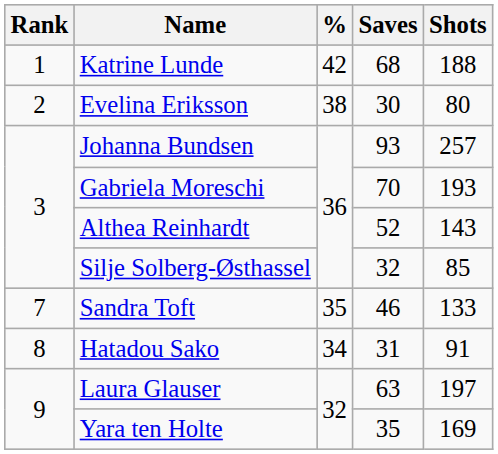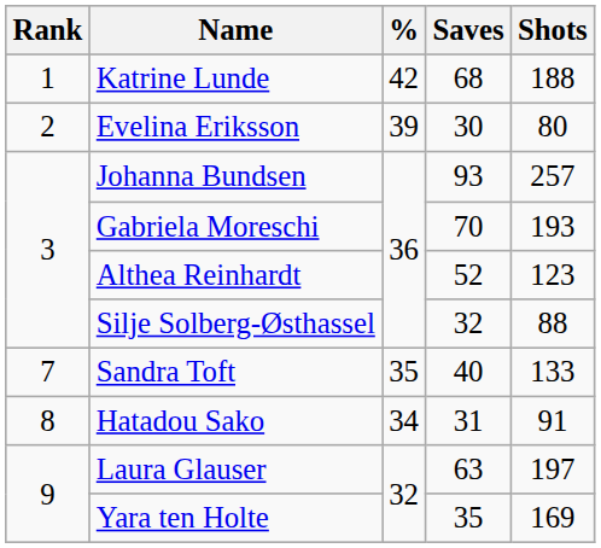 <table class="wikitable sortable" style="text-align: center; font-size: 96%;">
 <tr>
 <th>Rank</th>
 <th>Name</th>
 <th>%</th>
 <th>Saves</th>
 <th>Shots</th>
 </tr>
 <tr>
 <td>1</td>
 <td style="text-align: left;"> <a href='#'>Katrine Lunde</a></td>
 <td>42</td>
 <td>68</td>
 <td>188</td>
 </tr>
 <tr>
 <td>2</td>
 <td style="text-align: left;"> <a href='#'>Evelina Eriksson</a></td>
-<td>38</td>
+<td>39</td>
 <td>30</td>
 <td>80</td>
 </tr>
 <tr>
 <td rowspan="4">3</td>
 <td style="text-align: left;"> <a href='#'>Johanna Bundsen</a></td>
 <td rowspan="4">36</td>
 <td>93</td>
 <td>257</td>
 </tr>
 <tr>
 <td style="text-align: left;"> <a href='#'>Gabriela Moreschi</a></td>
 <td>70</td>
 <td>193</td>
 </tr>
 <tr>
 <td style="text-align: left;"> <a href='#'>Althea Reinhardt</a></td>
 <td>52</td>
-<td>143</td>
+<td>123</td>
 </tr>
 <tr>
 <td style="text-align: left;"> <a href='#'>Silje Solberg-Østhassel</a></td>
 <td>32</td>
-<td>85</td>
+<td>88</td>
 </tr>
 <tr>
 <td>7</td>
 <td style="text-align: left;"> <a href='#'>Sandra Toft</a></td>
 <td>35</td>
-<td>46</td>
+<td>40</td>
 <td>133</td>
 </tr>
 <tr>
 <td>8</td>
 <td style="text-align: left;"> <a href='#'>Hatadou Sako</a></td>
 <td>34</td>
 <td>31</td>
 <td>91</td>
 </tr>
 <tr>
 <td rowspan="2">9</td>
 <td style="text-align: left;"> <a href='#'>Laura Glauser</a></td>
 <td rowspan="2">32</td>
 <td>63</td>
 <td>197</td>
 </tr>
 <tr>
 <td style="text-align: left;"> <a href='#'>Yara ten Holte</a></td>
 <td>35</td>
 <td>169</td>
 </tr>
 </table>
